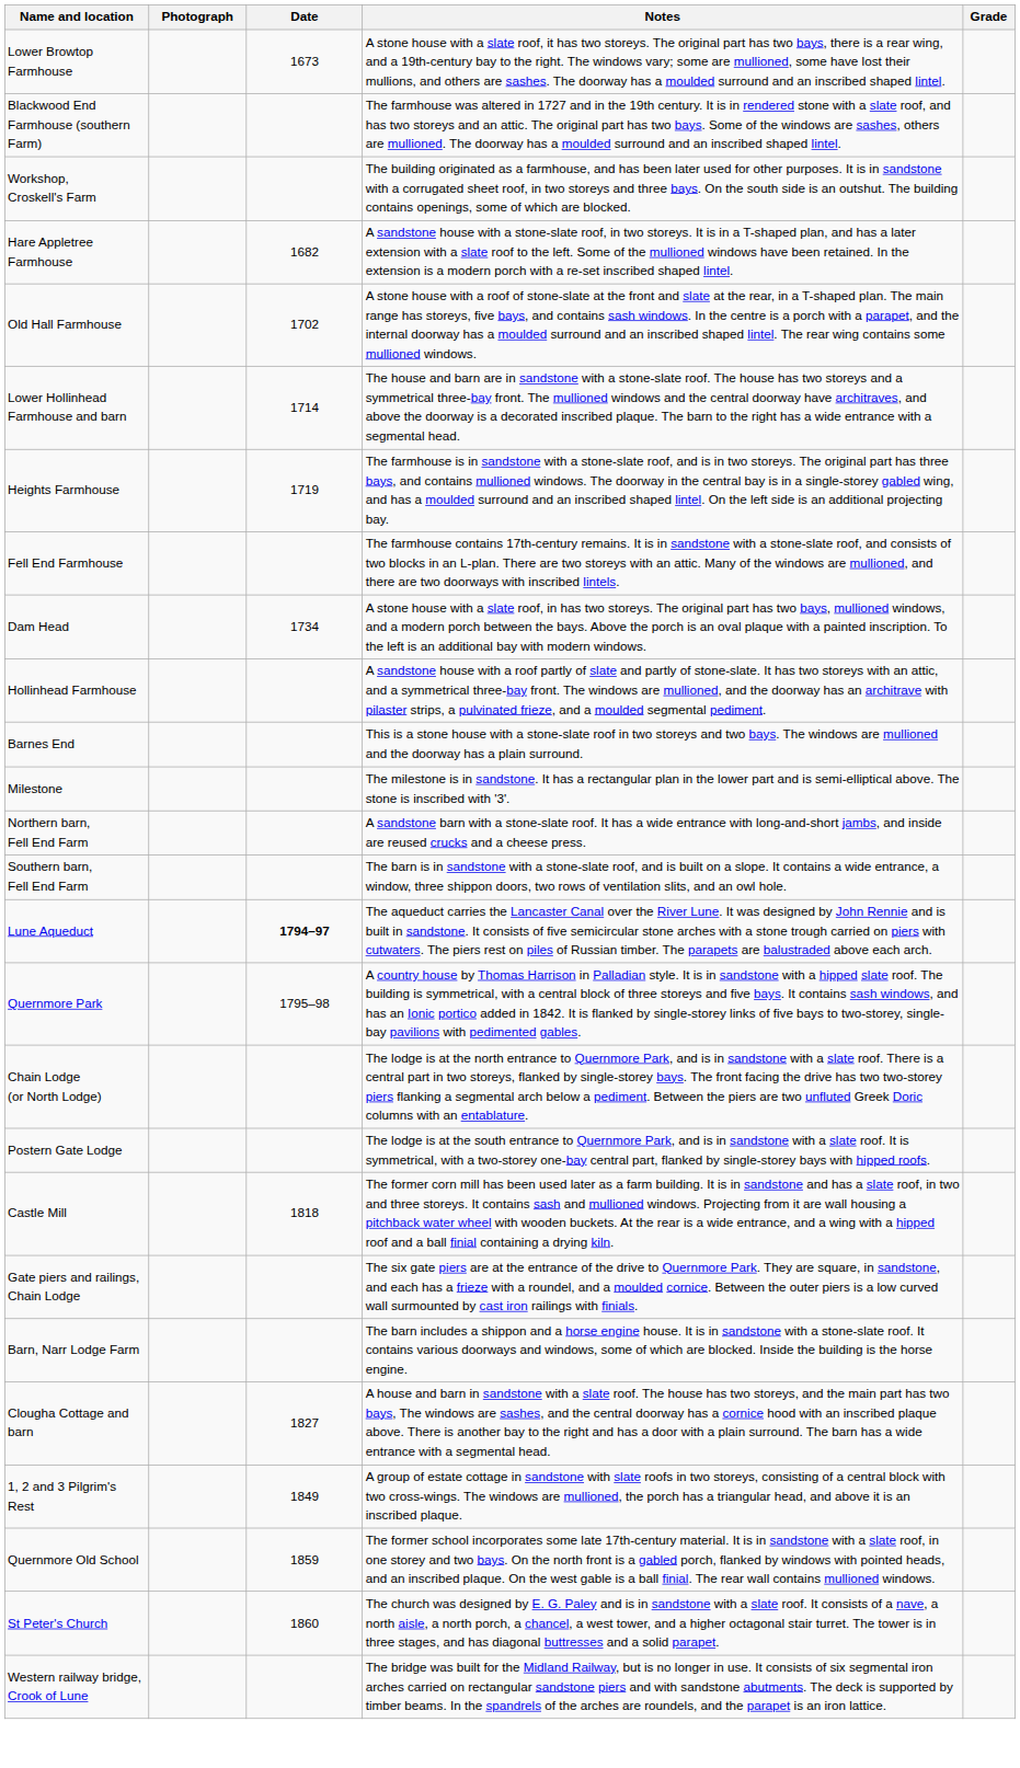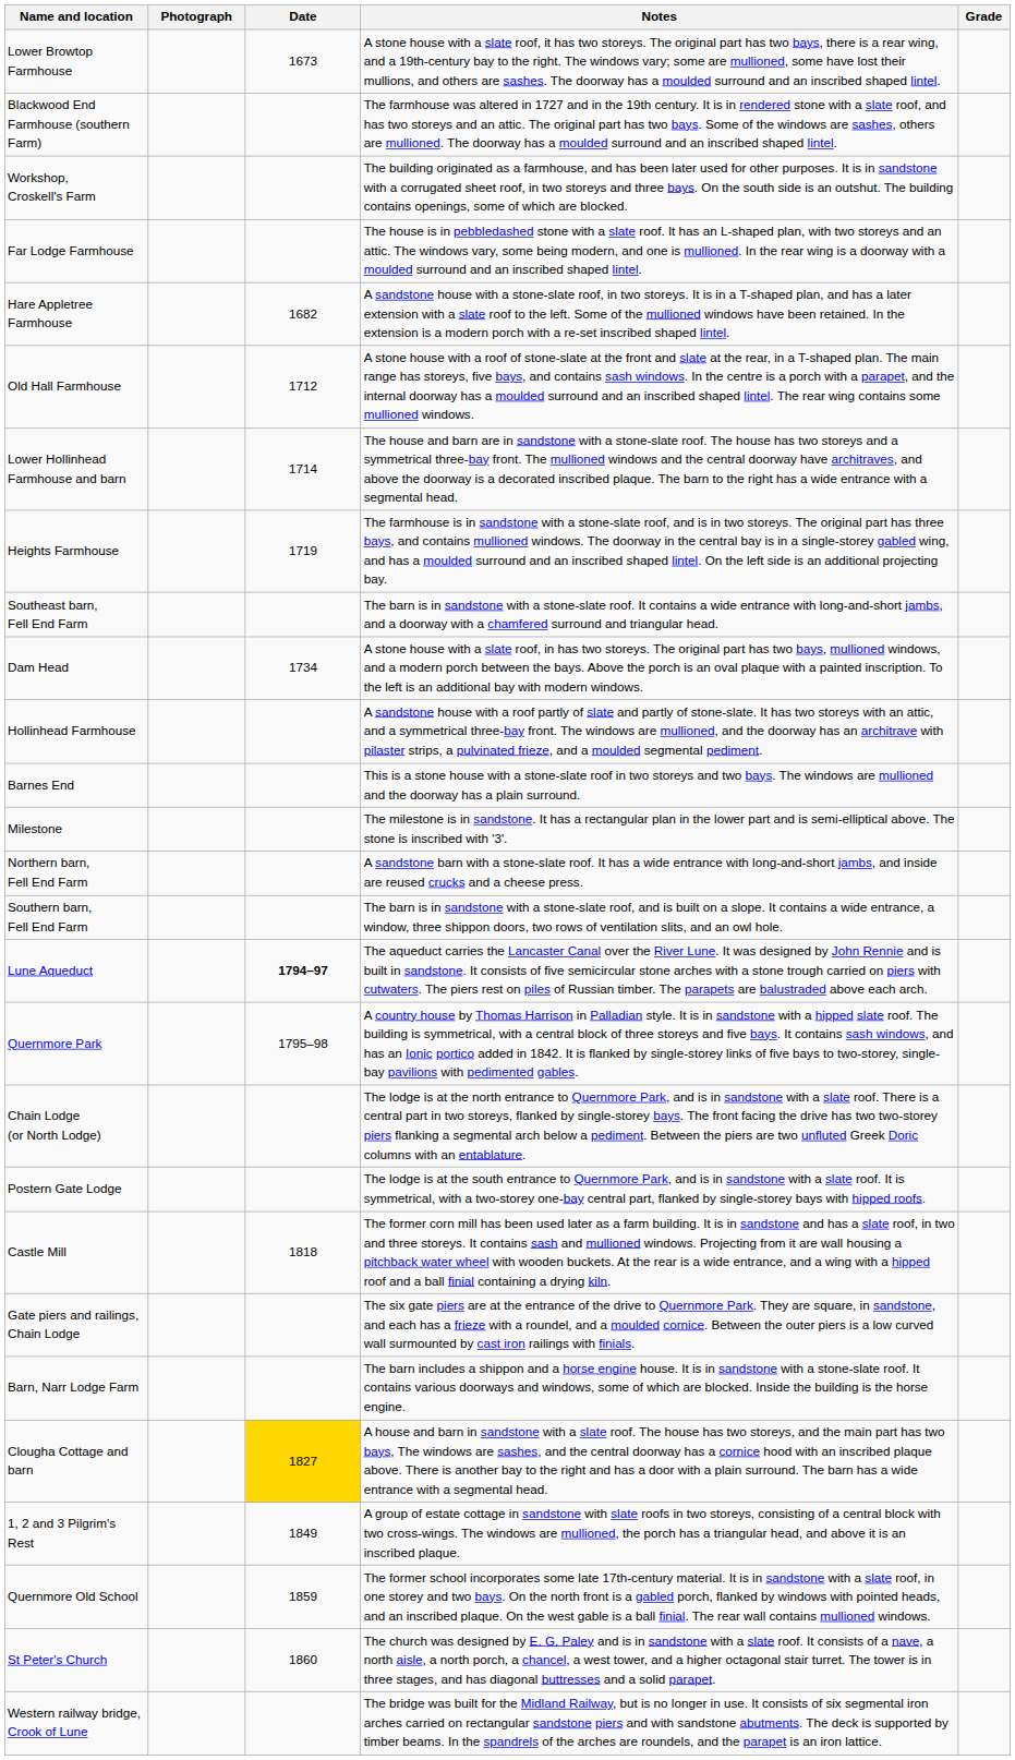 <table class="wikitable sortable plainrowheaders" style="width:100%;border:0px;text-align:left;line-height:150%;">
 <tr>
 <th scope="col"  style="width:150px">Name and location</th>
 <th scope="col"  style="width:100px" class="unsortable">Photograph</th>
 <th scope="col"  style="width:120px">Date</th>
 <th scope="col"  style="width:650px" class="unsortable">Notes</th>
 <th scope="col"  style="width:50px">Grade</th>
 </tr>
 <tr>
 <td>Lower Browtop Farmhouse<br><small></small></td>
 <td></td>
 <td align="center">1673</td>
 <td>A stone house with a <a href='#'>slate</a> roof, it has two storeys.  The original part has two <a href='#'>bays</a>, there is a rear wing, and a 19th-century bay to the right.  The windows vary; some are <a href='#'>mullioned</a>, some have lost their mullions, and others are <a href='#'>sashes</a>. The doorway has a <a href='#'>moulded</a> surround and an inscribed shaped <a href='#'>lintel</a>.</td>
 <td align="center" ></td>
 </tr>
 <tr>
 <td>Blackwood End Farmhouse (southern Farm)<br><small></small></td>
 <td></td>
 <td align="center"></td>
 <td>The farmhouse was altered  in 1727 and in the 19th century.  It is in <a href='#'>rendered</a> stone with a <a href='#'>slate</a> roof, and has two storeys and an attic.  The original part has two <a href='#'>bays</a>.  Some of the windows are <a href='#'>sashes</a>, others are <a href='#'>mullioned</a>.  The doorway has a <a href='#'>moulded</a> surround and an inscribed shaped <a href='#'>lintel</a>.</td>
 <td align="center" ></td>
 </tr>
 <tr>
 <td>Workshop,<br>Croskell's Farm<br><small></small></td>
 <td></td>
 <td align="center"></td>
 <td>The building originated as a farmhouse, and has been later used for other purposes.  It is in <a href='#'>sandstone</a> with a corrugated sheet roof, in two storeys and three <a href='#'>bays</a>.  On the south side is an outshut.  The building contains openings, some of which are blocked.</td>
 <td align="center" ></td>
 </tr>
 <tr>
+<td>Far Lodge Farmhouse<br><small></small></td>
+<td></td>
+<td align="center"></td>
+<td>The house is in <a href='#'>pebbledashed</a> stone with a <a href='#'>slate</a> roof.  It has an L-shaped plan, with two storeys and an attic.  The windows vary, some being modern, and one is <a href='#'>mullioned</a>.  In the rear wing is a doorway with a <a href='#'>moulded</a> surround and an inscribed shaped <a href='#'>lintel</a>.</td>
+<td align="center" ></td>
+</tr>
+<tr>
 <td>Hare Appletree Farmhouse<br><small></small></td>
 <td></td>
 <td align="center">1682</td>
 <td>A <a href='#'>sandstone</a> house with a stone-slate roof, in two storeys.  It is in a T-shaped plan, and has a later extension with a <a href='#'>slate</a> roof to the left.  Some of the <a href='#'>mullioned</a> windows have been retained.  In the extension is a modern porch with a re-set inscribed shaped <a href='#'>lintel</a>.</td>
 <td align="center" ></td>
 </tr>
 <tr>
 <td>Old Hall Farmhouse<br><small></small></td>
 <td></td>
-<td align="center">1702</td>
+<td align="center">1712</td>
 <td>A stone house with a roof of stone-slate at the front and <a href='#'>slate</a> at the rear, in a T-shaped plan.  The main range has  storeys, five <a href='#'>bays</a>, and contains <a href='#'>sash windows</a>.  In the centre is a porch with a <a href='#'>parapet</a>, and the internal doorway has a <a href='#'>moulded</a> surround and an inscribed shaped <a href='#'>lintel</a>.  The rear wing contains some <a href='#'>mullioned</a> windows.</td>
 <td align="center" ></td>
 </tr>
 <tr>
 <td>Lower Hollinhead Farmhouse and barn<br><small></small></td>
 <td></td>
 <td align="center">1714</td>
 <td>The house and barn are in <a href='#'>sandstone</a> with a stone-slate roof.  The house has two storeys and a symmetrical three-<a href='#'>bay</a> front.  The <a href='#'>mullioned</a> windows and the central doorway have <a href='#'>architraves</a>, and above the doorway is a decorated inscribed plaque.  The barn to the right has a wide entrance with a segmental head.</td>
 <td align="center" ></td>
 </tr>
 <tr>
 <td>Heights Farmhouse<br><small></small></td>
 <td></td>
 <td align="center">1719</td>
 <td>The farmhouse is in <a href='#'>sandstone</a> with a stone-slate roof, and is in two storeys.  The original part has three <a href='#'>bays</a>, and contains <a href='#'>mullioned</a> windows.  The doorway in the central bay is in a single-storey <a href='#'>gabled</a> wing, and has a <a href='#'>moulded</a> surround and an inscribed shaped <a href='#'>lintel</a>.  On the left side is an additional projecting bay.</td>
 <td align="center" ></td>
 </tr>
 <tr>
-<td>Fell End Farmhouse<br><small></small></td>
+<td>Southeast barn,<br>Fell End Farm<br><small></small></td>
 <td></td>
 <td align="center"></td>
-<td>The farmhouse contains 17th-century remains. It is in <a href='#'>sandstone</a> with a stone-slate roof, and consists of two blocks in an L-plan.  There are two storeys with an attic.  Many of the windows are <a href='#'>mullioned</a>, and there are two doorways with inscribed <a href='#'>lintels</a>.</td>
+<td>The barn is in <a href='#'>sandstone</a> with a stone-slate roof.  It contains a wide entrance with long-and-short <a href='#'>jambs</a>, and a doorway with a <a href='#'>chamfered</a> surround and triangular head.</td>
 <td align="center" ></td>
 </tr>
 <tr>
 <td>Dam Head<br><small></small></td>
 <td></td>
 <td align="center">1734</td>
 <td>A stone house with a <a href='#'>slate</a> roof, in has two storeys.  The original part has two <a href='#'>bays</a>, <a href='#'>mullioned</a> windows, and a modern porch between the bays.  Above the porch is an oval plaque with a painted inscription.  To the left is an additional bay with modern windows.</td>
 <td align="center" ></td>
 </tr>
 <tr>
 <td>Hollinhead Farmhouse<br><small></small></td>
 <td></td>
 <td align="center"></td>
 <td>A <a href='#'>sandstone</a> house with a roof partly of <a href='#'>slate</a> and partly of stone-slate.  It has two storeys with an attic, and a symmetrical three-<a href='#'>bay</a> front.  The windows are <a href='#'>mullioned</a>, and the doorway has an <a href='#'>architrave</a> with <a href='#'>pilaster</a> strips, a <a href='#'>pulvinated frieze</a>, and a <a href='#'>moulded</a> segmental <a href='#'>pediment</a>.</td>
 <td align="center" ></td>
 </tr>
 <tr>
 <td>Barnes End<br><small></small></td>
 <td></td>
 <td align="center"></td>
 <td>This is a stone house with a stone-slate roof in two storeys and two <a href='#'>bays</a>.  The windows are <a href='#'>mullioned</a> and the doorway has a plain surround.</td>
 <td align="center" ></td>
 </tr>
 <tr>
 <td>Milestone<br><small></small></td>
 <td></td>
 <td align="center"></td>
 <td>The milestone is in <a href='#'>sandstone</a>.  It has a rectangular plan in the lower part and is semi-elliptical above.  The stone is inscribed with '3'.</td>
 <td align="center" ></td>
 </tr>
 <tr>
 <td>Northern barn,<br>Fell End Farm<br><small></small></td>
 <td></td>
 <td align="center"></td>
 <td>A <a href='#'>sandstone</a> barn with a stone-slate roof.  It has a wide entrance with long-and-short <a href='#'>jambs</a>, and inside are reused <a href='#'>crucks</a> and a cheese press.</td>
 <td align="center" ></td>
 </tr>
 <tr>
 <td>Southern barn,<br>Fell End Farm<br><small></small></td>
 <td></td>
 <td align="center"></td>
 <td>The barn is in <a href='#'>sandstone</a> with a stone-slate roof, and is built on a slope.  It contains a wide entrance, a window, three shippon doors, two rows of ventilation slits, and an owl hole.</td>
 <td align="center" ></td>
 </tr>
 <tr>
 <td><a href='#'>Lune Aqueduct</a><br><small></small></td>
 <td></td>
 <td align="center"><strong>1794–97</strong></td>
 <td>The aqueduct carries the <a href='#'>Lancaster Canal</a> over the <a href='#'>River Lune</a>. It was designed by <a href='#'>John Rennie</a> and is built in <a href='#'>sandstone</a>.  It consists of five semicircular stone arches with a stone trough carried on <a href='#'>piers</a> with <a href='#'>cutwaters</a>.  The piers rest on <a href='#'>piles</a> of Russian timber.  The <a href='#'>parapets</a> are <a href='#'>balustraded</a> above each arch.</td>
 <td align="center" ></td>
 </tr>
 <tr>
 <td><a href='#'>Quernmore Park</a><br><small></small></td>
 <td></td>
 <td align="center">1795–98</td>
 <td>A <a href='#'>country house</a> by <a href='#'>Thomas Harrison</a> in <a href='#'>Palladian</a> style.  It is in <a href='#'>sandstone</a> with a <a href='#'>hipped</a> <a href='#'>slate</a> roof.  The building is symmetrical, with a central block of three storeys and five <a href='#'>bays</a>. It contains <a href='#'>sash windows</a>, and has an <a href='#'>Ionic</a> <a href='#'>portico</a> added in 1842. It is flanked by single-storey links of five bays to two-storey, single-bay <a href='#'>pavilions</a> with <a href='#'>pedimented</a> <a href='#'>gables</a>.</td>
 <td align="center" ></td>
 </tr>
 <tr>
 <td>Chain Lodge<br>(or North Lodge)<br><small></small></td>
 <td></td>
 <td align="center"></td>
 <td>The lodge is at the north entrance to <a href='#'>Quernmore Park</a>, and is in <a href='#'>sandstone</a> with a <a href='#'>slate</a> roof.  There is a central part in two storeys, flanked by single-storey <a href='#'>bays</a>.  The front facing the drive has two two-storey <a href='#'>piers</a> flanking a segmental arch below a <a href='#'>pediment</a>.  Between the piers are two <a href='#'>unfluted</a> Greek <a href='#'>Doric</a> columns with an <a href='#'>entablature</a>.</td>
 <td align="center" ></td>
 </tr>
 <tr>
 <td>Postern Gate Lodge<br><small></small></td>
 <td></td>
 <td align="center"></td>
 <td>The lodge is at the south entrance to <a href='#'>Quernmore Park</a>, and is in <a href='#'>sandstone</a> with a <a href='#'>slate</a> roof.  It is symmetrical, with a two-storey one-<a href='#'>bay</a> central part, flanked by single-storey bays with <a href='#'>hipped roofs</a>.</td>
 <td align="center" ></td>
 </tr>
 <tr>
 <td>Castle Mill<br><small></small></td>
 <td></td>
 <td align="center">1818</td>
 <td>The former corn mill has been used later as a farm building.  It is in <a href='#'>sandstone</a> and has a <a href='#'>slate</a> roof, in two and three storeys.  It contains <a href='#'>sash</a> and <a href='#'>mullioned</a> windows.  Projecting from it are wall housing a <a href='#'>pitchback water wheel</a> with wooden buckets.  At the rear is a wide entrance, and a wing with a <a href='#'>hipped</a> roof and a ball <a href='#'>finial</a> containing a drying <a href='#'>kiln</a>.</td>
 <td align="center" ></td>
 </tr>
 <tr>
 <td>Gate piers and railings,<br>Chain Lodge<br><small></small></td>
 <td></td>
 <td align="center"></td>
 <td>The six gate <a href='#'>piers</a> are at the entrance of the drive to <a href='#'>Quernmore Park</a>.  They are square, in <a href='#'>sandstone</a>, and each has a <a href='#'>frieze</a> with a roundel, and a <a href='#'>moulded</a> <a href='#'>cornice</a>.  Between the outer piers is a low curved wall surmounted by <a href='#'>cast iron</a> railings with <a href='#'>finials</a>.</td>
 <td align="center" ></td>
 </tr>
 <tr>
 <td>Barn, Narr Lodge Farm<br><small></small></td>
 <td></td>
 <td align="center"></td>
 <td>The barn includes a shippon and a <a href='#'>horse engine</a> house.  It is in <a href='#'>sandstone</a> with a stone-slate roof.  It contains various doorways and windows, some of which are blocked.  Inside the building is the horse engine.</td>
 <td align="center" ></td>
 </tr>
 <tr>
 <td>Clougha Cottage and barn<br><small></small></td>
 <td></td>
-<td align="center">1827</td>
+<td align="center" style="background: gold;">1827</td>
 <td>A house and barn in <a href='#'>sandstone</a> with a <a href='#'>slate</a> roof.  The house has two storeys, and the main part has two <a href='#'>bays</a>,  The windows are <a href='#'>sashes</a>, and the central doorway has a <a href='#'>cornice</a> hood with an inscribed plaque above.  There is another bay to the right and has a door with a plain surround.  The barn has a wide entrance with a segmental head.</td>
 <td align="center" ></td>
 </tr>
 <tr>
 <td>1, 2 and 3 Pilgrim's Rest<br><small></small></td>
 <td></td>
 <td align="center">1849</td>
 <td>A group of estate cottage in <a href='#'>sandstone</a> with <a href='#'>slate</a> roofs in two storeys, consisting of a central block with two cross-wings.  The windows are <a href='#'>mullioned</a>, the porch has a triangular head, and above it is an inscribed plaque.</td>
 <td align="center" ></td>
 </tr>
 <tr>
 <td>Quernmore Old School<br><small></small></td>
 <td></td>
 <td align="center">1859</td>
 <td>The former school incorporates some late 17th-century material.  It is in <a href='#'>sandstone</a> with a <a href='#'>slate</a> roof, in one storey and two <a href='#'>bays</a>.  On the north front is a <a href='#'>gabled</a> porch, flanked by windows with pointed heads, and an inscribed plaque.  On the west gable is a ball <a href='#'>finial</a>.  The rear wall contains <a href='#'>mullioned</a> windows.</td>
 <td align="center" ></td>
 </tr>
 <tr>
 <td><a href='#'>St Peter's Church</a><br><small></small></td>
 <td></td>
 <td align="center">1860</td>
 <td>The church was designed by <a href='#'>E. G. Paley</a> and is in <a href='#'>sandstone</a> with a <a href='#'>slate</a> roof.  It consists of a <a href='#'>nave</a>, a north <a href='#'>aisle</a>, a north porch, a <a href='#'>chancel</a>, a west tower, and a higher octagonal stair turret.  The tower is in three stages, and has diagonal <a href='#'>buttresses</a> and a solid <a href='#'>parapet</a>.</td>
 <td align="center" ></td>
 </tr>
 <tr>
 <td>Western railway bridge,<br><a href='#'>Crook of Lune</a><br><small></small></td>
 <td></td>
 <td align="center"></td>
 <td>The bridge was built for the <a href='#'>Midland Railway</a>, but is no longer in use.  It consists of six segmental iron arches carried on rectangular <a href='#'>sandstone</a> <a href='#'>piers</a> and with sandstone <a href='#'>abutments</a>.  The deck is supported by timber beams.  In the <a href='#'>spandrels</a> of the arches are roundels, and the <a href='#'>parapet</a> is an iron lattice.</td>
 <td align="center" ></td>
 </tr>
 <tr>
 </tr>
 </table>
